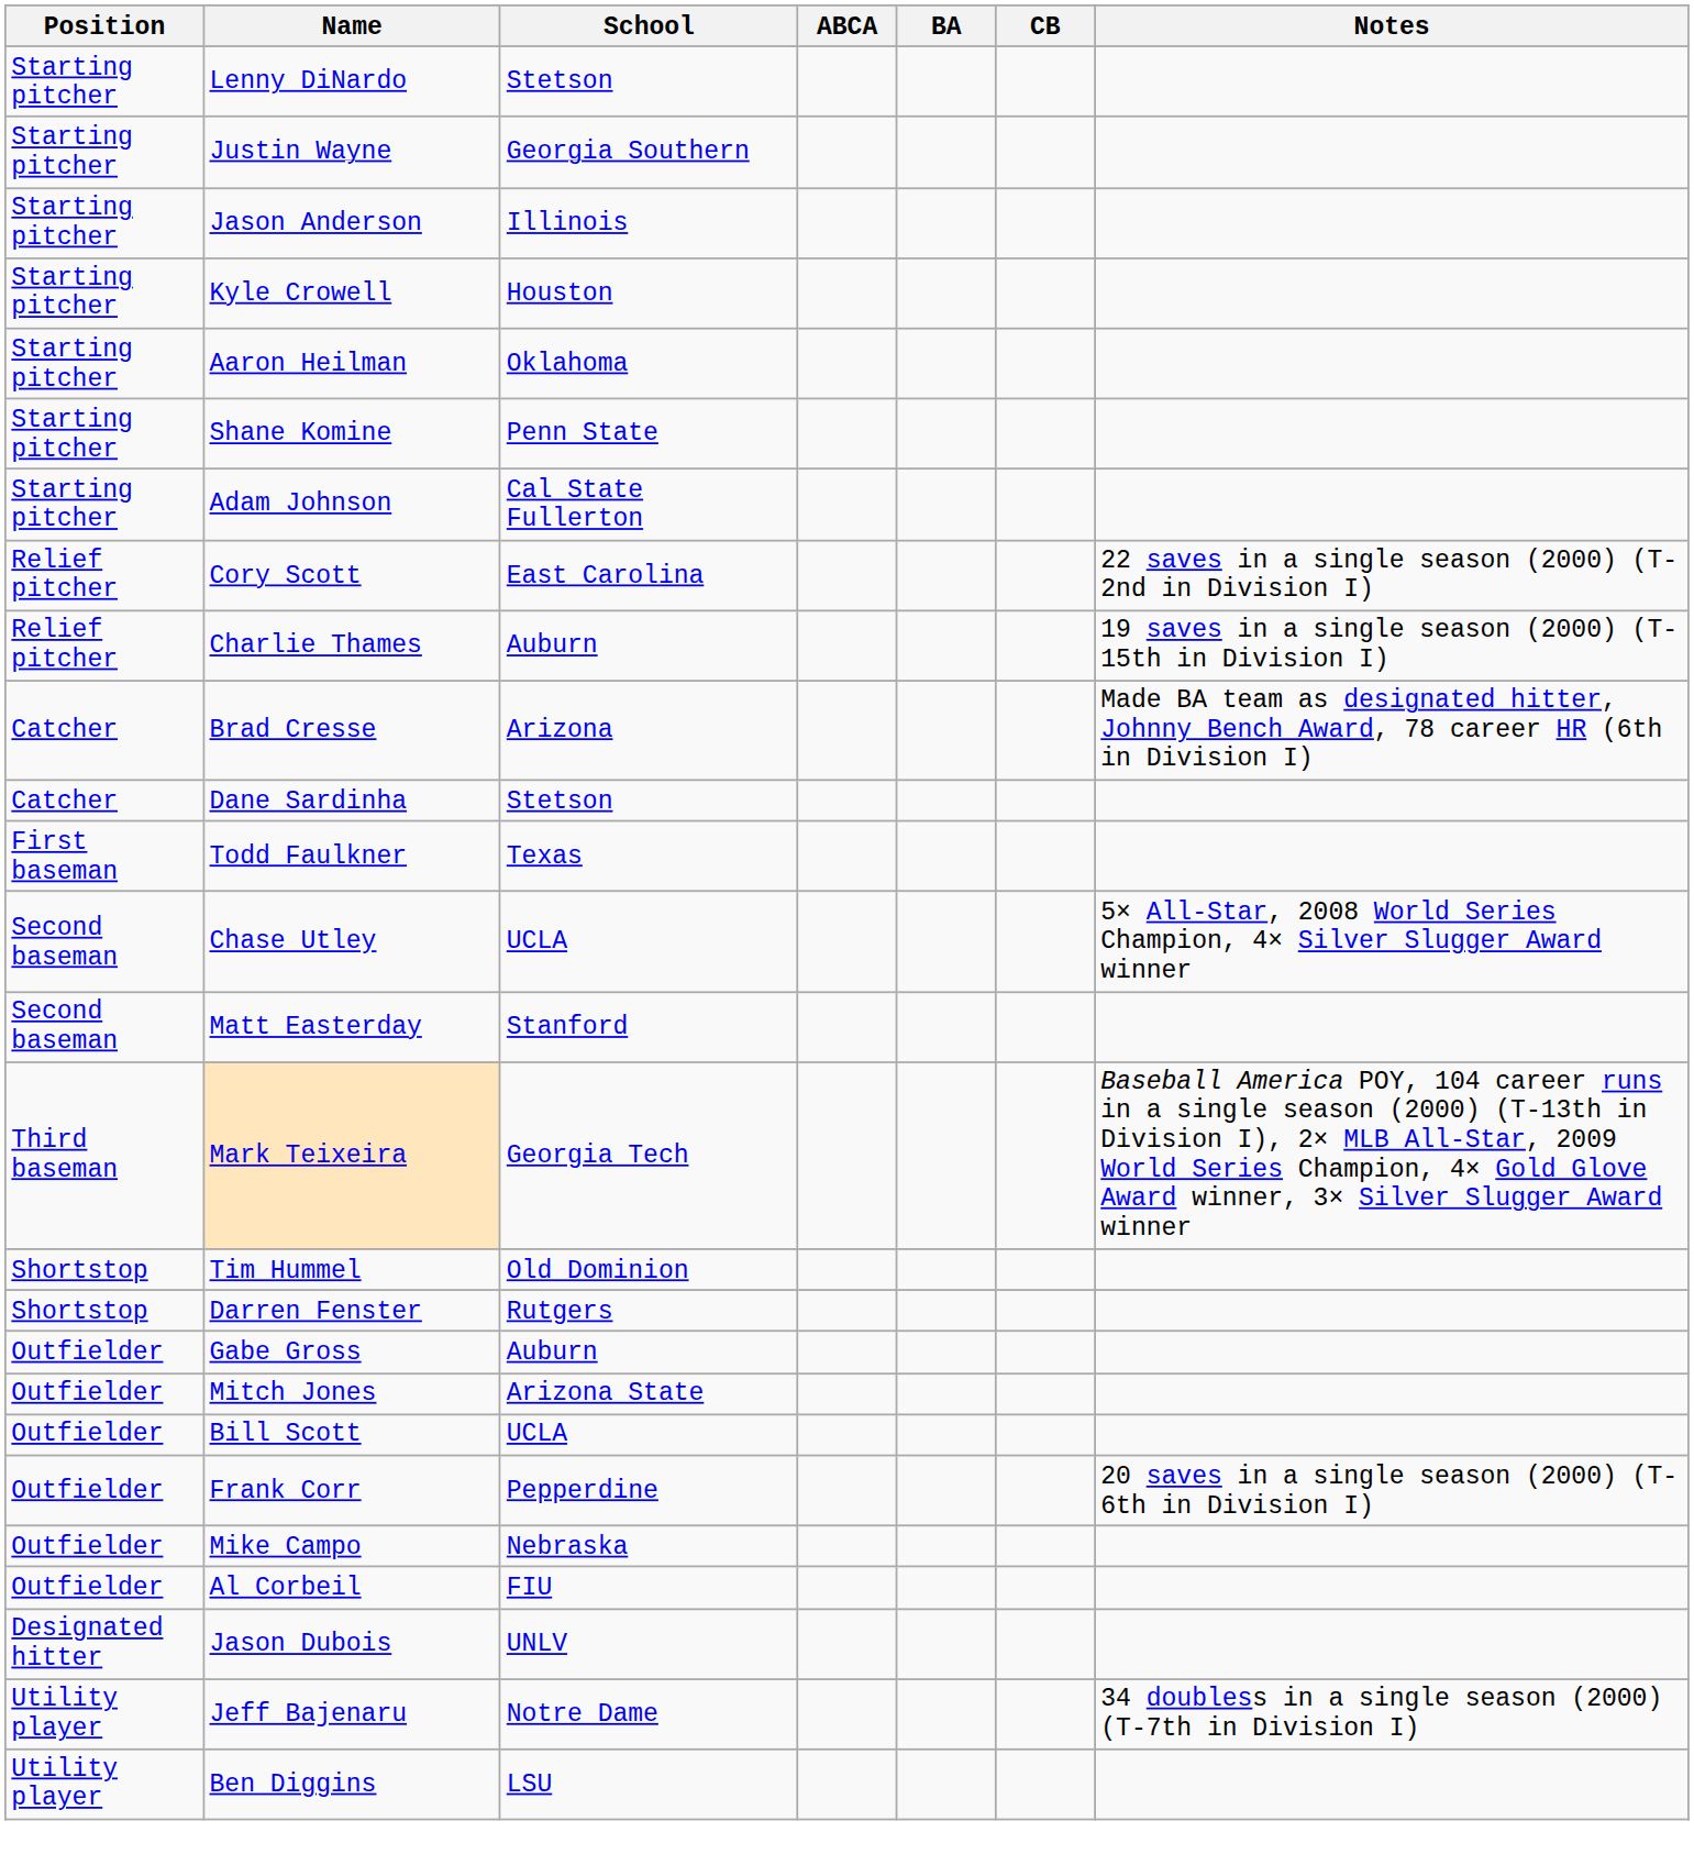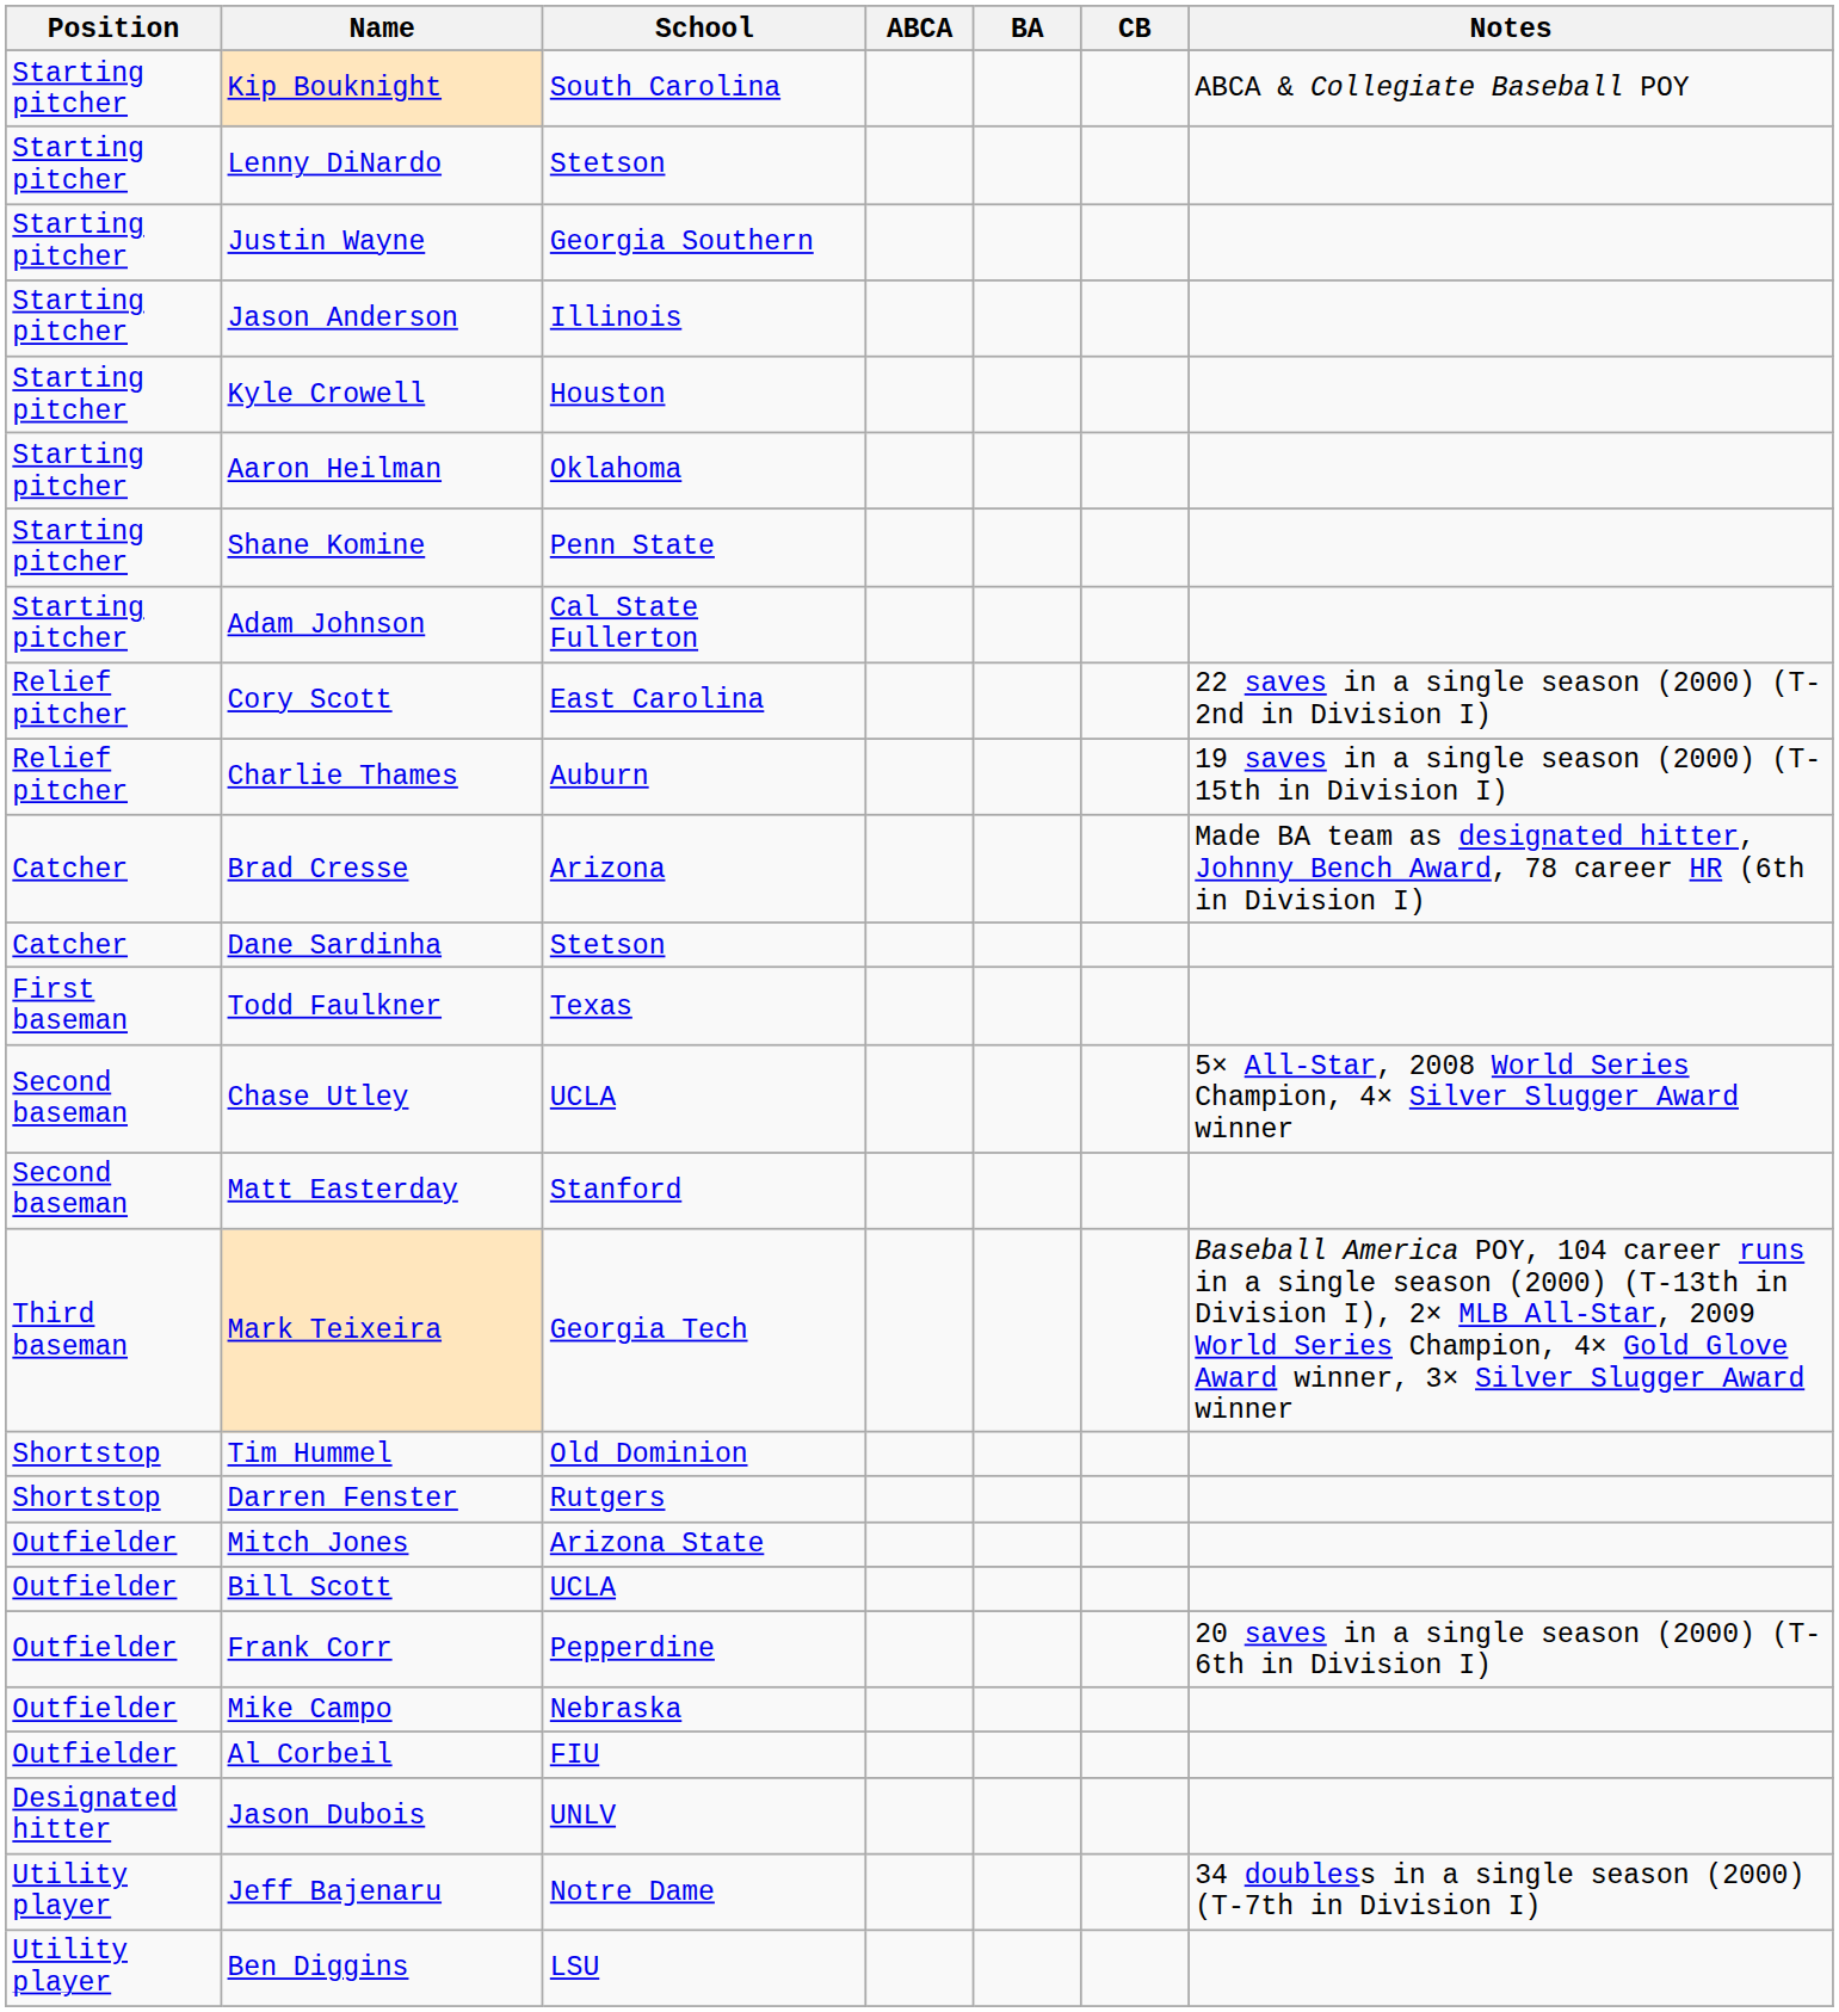 <table class="wikitable sortable" style="width:98%;">
 <tr>
 <th width=10%>Position</th>
 <th width=15%>Name</th>
 <th width=15%>School</th>
 <th width=5%>ABCA</th>
 <th width=5%>BA</th>
 <th width=5%>CB</th>
 <th width=30% class="unsortable">Notes</th>
+</tr>
+<tr>
+<td><a href='#'>Starting pitcher</a></td>
+<td style="background-color:#FFE6BD"><a href='#'>Kip Bouknight</a></td>
+<td><a href='#'>South Carolina</a></td>
+<td></td>
+<td></td>
+<td></td>
+<td>ABCA & <em>Collegiate Baseball</em> POY</td>
 </tr>
 <tr>
 <td><a href='#'>Starting pitcher</a></td>
 <td><a href='#'>Lenny DiNardo</a></td>
 <td><a href='#'>Stetson</a></td>
 <td></td>
 <td></td>
 <td></td>
 <td></td>
 </tr>
 <tr>
 <td><a href='#'>Starting pitcher</a></td>
 <td><a href='#'>Justin Wayne</a></td>
 <td><a href='#'>Georgia Southern</a></td>
 <td></td>
 <td></td>
 <td></td>
 <td></td>
 </tr>
 <tr>
 <td><a href='#'>Starting pitcher</a></td>
 <td><a href='#'>Jason Anderson</a></td>
 <td><a href='#'>Illinois</a></td>
 <td></td>
 <td></td>
 <td></td>
 <td></td>
 </tr>
 <tr>
 <td><a href='#'>Starting pitcher</a></td>
 <td><a href='#'>Kyle Crowell</a></td>
 <td><a href='#'>Houston</a></td>
 <td></td>
 <td></td>
 <td></td>
 <td></td>
 </tr>
 <tr>
 <td><a href='#'>Starting pitcher</a></td>
 <td><a href='#'>Aaron Heilman</a></td>
 <td><a href='#'>Oklahoma</a></td>
 <td></td>
 <td></td>
 <td></td>
 <td></td>
 </tr>
 <tr>
 <td><a href='#'>Starting pitcher</a></td>
 <td><a href='#'>Shane Komine</a></td>
 <td><a href='#'>Penn State</a></td>
 <td></td>
 <td></td>
 <td></td>
 <td></td>
 </tr>
 <tr>
 <td><a href='#'>Starting pitcher</a></td>
 <td><a href='#'>Adam Johnson</a></td>
 <td><a href='#'>Cal State Fullerton</a></td>
 <td></td>
 <td></td>
 <td></td>
 <td></td>
 </tr>
 <tr>
 <td><a href='#'>Relief pitcher</a></td>
 <td><a href='#'>Cory Scott</a></td>
 <td><a href='#'>East Carolina</a></td>
 <td></td>
 <td></td>
 <td></td>
 <td>22 <a href='#'>saves</a> in a single season (2000) (T-2nd in Division I)</td>
 </tr>
 <tr>
 <td><a href='#'>Relief pitcher</a></td>
 <td><a href='#'>Charlie Thames</a></td>
 <td><a href='#'>Auburn</a></td>
 <td></td>
 <td></td>
 <td></td>
 <td>19 <a href='#'>saves</a> in a single season (2000) (T-15th in Division I)</td>
 </tr>
 <tr>
 <td><a href='#'>Catcher</a></td>
 <td><a href='#'>Brad Cresse</a></td>
 <td><a href='#'>Arizona</a></td>
 <td></td>
 <td></td>
 <td></td>
 <td>Made BA team as <a href='#'>designated hitter</a>, <a href='#'>Johnny Bench Award</a>, 78 career <a href='#'>HR</a> (6th in Division I)</td>
 </tr>
 <tr>
 <td><a href='#'>Catcher</a></td>
 <td><a href='#'>Dane Sardinha</a></td>
 <td><a href='#'>Stetson</a></td>
 <td></td>
 <td></td>
 <td></td>
 <td></td>
 </tr>
 <tr>
 <td><a href='#'>First baseman</a></td>
 <td><a href='#'>Todd Faulkner</a></td>
 <td><a href='#'>Texas</a></td>
 <td></td>
 <td></td>
 <td></td>
 <td></td>
 </tr>
 <tr>
 <td><a href='#'>Second baseman</a></td>
 <td><a href='#'>Chase Utley</a></td>
 <td><a href='#'>UCLA</a></td>
 <td></td>
 <td></td>
 <td></td>
 <td>5× <a href='#'>All-Star</a>, 2008 <a href='#'>World Series</a> Champion, 4× <a href='#'>Silver Slugger Award</a> winner</td>
 </tr>
 <tr>
 <td><a href='#'>Second baseman</a></td>
 <td><a href='#'>Matt Easterday</a></td>
 <td><a href='#'>Stanford</a></td>
 <td></td>
 <td></td>
 <td></td>
 <td></td>
 </tr>
 <tr>
 <td><a href='#'>Third baseman</a></td>
 <td style="background-color:#FFE6BD"><a href='#'>Mark Teixeira</a></td>
 <td><a href='#'>Georgia Tech</a></td>
 <td></td>
 <td></td>
 <td></td>
 <td><em>Baseball America</em> POY, 104 career <a href='#'>runs</a> in a single season (2000) (T-13th in Division I), 2× <a href='#'>MLB All-Star</a>, 2009 <a href='#'>World Series</a> Champion, 4× <a href='#'>Gold Glove Award</a> winner, 3× <a href='#'>Silver Slugger Award</a> winner</td>
 </tr>
 <tr>
 <td><a href='#'>Shortstop</a></td>
 <td><a href='#'>Tim Hummel</a></td>
 <td><a href='#'>Old Dominion</a></td>
 <td></td>
 <td></td>
 <td></td>
 <td></td>
 </tr>
 <tr>
 <td><a href='#'>Shortstop</a></td>
 <td><a href='#'>Darren Fenster</a></td>
 <td><a href='#'>Rutgers</a></td>
 <td></td>
 <td></td>
 <td></td>
 <td></td>
 </tr>
 <tr>
 <td><a href='#'>Outfielder</a></td>
-<td><a href='#'>Gabe Gross</a></td>
-<td><a href='#'>Auburn</a></td>
-<td></td>
-<td></td>
-<td></td>
-<td></td>
-</tr>
-<tr>
-<td><a href='#'>Outfielder</a></td>
 <td><a href='#'>Mitch Jones</a></td>
 <td><a href='#'>Arizona State</a></td>
 <td></td>
 <td></td>
 <td></td>
 <td></td>
 </tr>
 <tr>
 <td><a href='#'>Outfielder</a></td>
 <td><a href='#'>Bill Scott</a></td>
 <td><a href='#'>UCLA</a></td>
 <td></td>
 <td></td>
 <td></td>
 <td></td>
 </tr>
 <tr>
 <td><a href='#'>Outfielder</a></td>
 <td><a href='#'>Frank Corr</a></td>
 <td><a href='#'>Pepperdine</a></td>
 <td></td>
 <td></td>
 <td></td>
 <td>20 <a href='#'>saves</a> in a single season (2000) (T-6th in Division I)</td>
 </tr>
 <tr>
 <td><a href='#'>Outfielder</a></td>
 <td><a href='#'>Mike Campo</a></td>
 <td><a href='#'>Nebraska</a></td>
 <td></td>
 <td></td>
 <td></td>
 <td></td>
 </tr>
 <tr>
 <td><a href='#'>Outfielder</a></td>
 <td><a href='#'>Al Corbeil</a></td>
 <td><a href='#'>FIU</a></td>
 <td></td>
 <td></td>
 <td></td>
 <td></td>
 </tr>
 <tr>
 <td><a href='#'>Designated hitter</a></td>
 <td><a href='#'>Jason Dubois</a></td>
 <td><a href='#'>UNLV</a></td>
 <td></td>
 <td></td>
 <td></td>
 <td></td>
 </tr>
 <tr>
 <td><a href='#'>Utility player</a></td>
 <td><a href='#'>Jeff Bajenaru</a></td>
 <td><a href='#'>Notre Dame</a></td>
 <td></td>
 <td></td>
 <td></td>
 <td>34 <a href='#'>doubles</a>s in a single season (2000) (T-7th in Division I)</td>
 </tr>
 <tr>
 <td><a href='#'>Utility player</a></td>
 <td><a href='#'>Ben Diggins</a></td>
 <td><a href='#'>LSU</a></td>
 <td></td>
 <td></td>
 <td></td>
 <td></td>
 </tr>
 </table>
